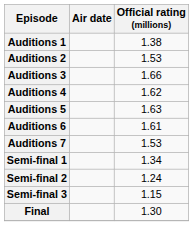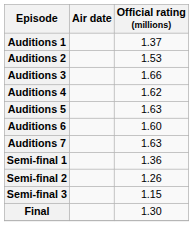 <table class="wikitable sortable" style="text-align:center">
 <tr>
 <th scope="col">Episode</th>
 <th scope="col">Air date</th>
 <th scope="col">Official rating<br><small>(millions)</small></th>
 </tr>
 <tr>
 <th scope="row">Auditions 1</th>
 <td></td>
-<td>1.38</td>
+<td>1.37</td>
 </tr>
 <tr>
 <th scope="row">Auditions 2</th>
 <td></td>
 <td>1.53</td>
 </tr>
 <tr>
 <th scope="row">Auditions 3</th>
 <td></td>
 <td>1.66</td>
 </tr>
 <tr>
 <th scope="row">Auditions 4</th>
 <td></td>
 <td>1.62</td>
 </tr>
 <tr>
 <th scope="row">Auditions 5</th>
 <td></td>
 <td>1.63</td>
 </tr>
 <tr>
 <th scope="row">Auditions 6</th>
 <td></td>
-<td>1.61</td>
+<td>1.60</td>
 </tr>
 <tr>
 <th scope="row">Auditions 7</th>
 <td></td>
-<td>1.53</td>
+<td>1.63</td>
 </tr>
 <tr>
 <th scope="row">Semi-final 1</th>
 <td></td>
-<td>1.34</td>
+<td>1.36</td>
 </tr>
 <tr>
 <th scope="row">Semi-final 2</th>
 <td></td>
-<td>1.24</td>
+<td>1.26</td>
 </tr>
 <tr>
 <th scope="row">Semi-final 3</th>
 <td></td>
 <td>1.15</td>
 </tr>
 <tr>
 <th scope="row">Final</th>
 <td></td>
 <td>1.30</td>
 </tr>
 <tr>
 </tr>
 </table>
